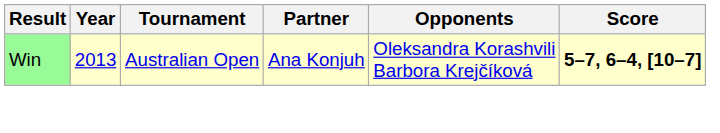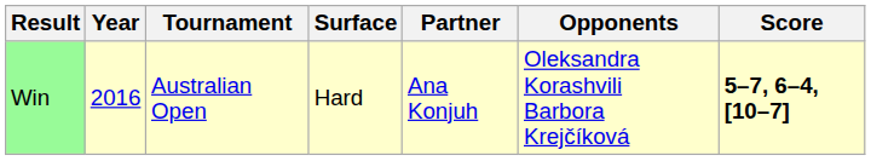 <table class="sortable wikitable">
 <tr>
 <th>Result</th>
 <th>Year</th>
 <th>Tournament</th>
+<th>Surface</th>
 <th>Partner</th>
 <th>Opponents</th>
 <th class="unsortable">Score</th>
 </tr>
 <tr style="background:#ffffcc;">
 <td style="background:#98fb98;">Win</td>
-<td><a href='#'>2013</a></td>
+<td><a href='#'>2016</a></td>
 <td><a href='#'>Australian Open</a></td>
+<td>Hard</td>
 <td> <a href='#'>Ana Konjuh</a></td>
 <td> <a href='#'>Oleksandra Korashvili</a> <br>  <a href='#'>Barbora Krejčíková</a></td>
 <td><strong>5–7, 6–4, [10–7]</strong></td>
 </tr>
 </table>
